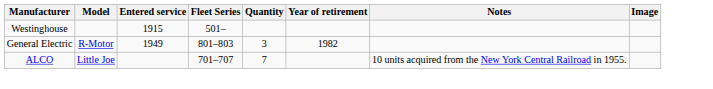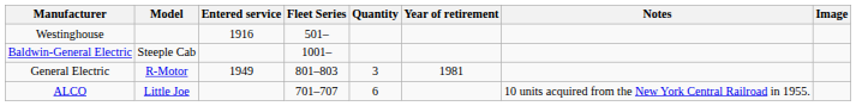 <table class="wikitable" style="text-align:center">
 <tr>
 <th>Manufacturer</th>
 <th>Model</th>
 <th>Entered service</th>
 <th>Fleet Series</th>
 <th>Quantity</th>
 <th>Year of retirement</th>
 <th>Notes</th>
 <th>Image</th>
 </tr>
 <tr>
 <td>Westinghouse</td>
 <td></td>
-<td>1915</td>
+<td>1916</td>
 <td>501–</td>
+<td></td>
+<td></td>
+<td></td>
+</tr>
+<tr>
+<td><a href='#'>Baldwin-General Electric</a></td>
+<td>Steeple Cab</td>
+<td></td>
+<td>1001–</td>
+<td></td>
 <td></td>
 <td></td>
 <td></td>
 </tr>
 <tr>
 <td>General Electric</td>
 <td><a href='#'>R-Motor</a></td>
 <td>1949</td>
 <td>801–803</td>
 <td>3</td>
-<td>1982</td>
+<td>1981</td>
 <td align=left></td>
 <td></td>
 </tr>
 <tr>
 <td><a href='#'>ALCO</a></td>
 <td><a href='#'>Little Joe</a></td>
 <td></td>
 <td>701–707</td>
-<td>7</td>
+<td>6</td>
 <td></td>
 <td align=left>10 units acquired from the <a href='#'>New York Central Railroad</a> in 1955.</td>
 <td></td>
 </tr>
 </table>
